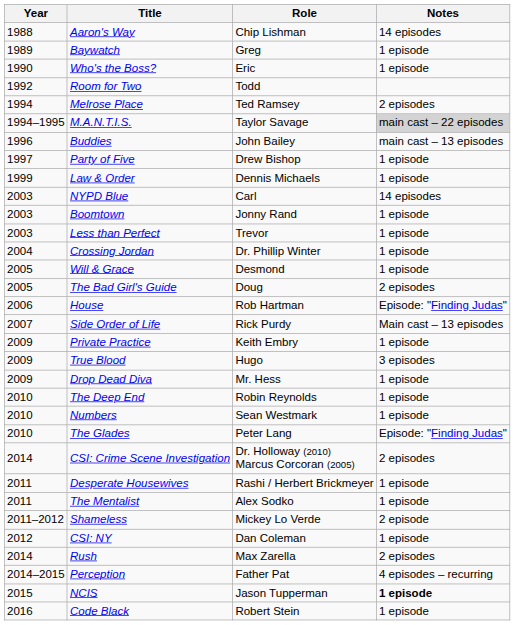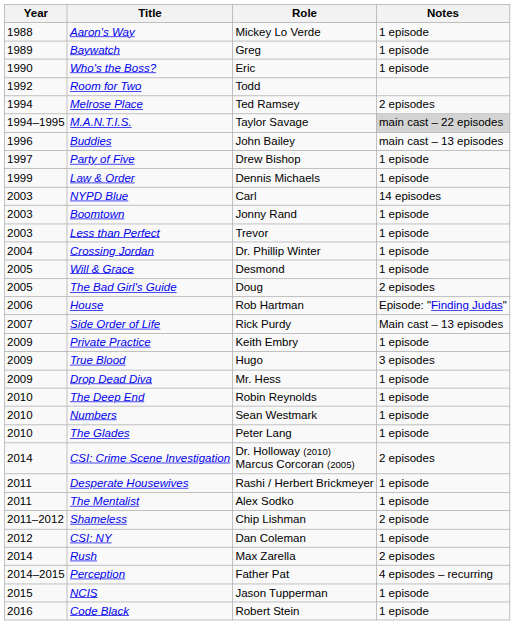 <table class="wikitable sortable">
 <tr>
 <th>Year</th>
 <th>Title</th>
 <th>Role</th>
 <th class="unsortable">Notes</th>
 </tr>
 <tr>
 <td>1988</td>
 <td><em><a href='#'>Aaron's Way</a></em></td>
-<td>Chip Lishman</td>
-<td>14 episodes</td>
+<td>Mickey Lo Verde</td>
+<td>1 episode</td>
 </tr>
 <tr>
 <td>1989</td>
 <td><em><a href='#'>Baywatch</a></em></td>
 <td>Greg</td>
 <td>1 episode</td>
 </tr>
 <tr>
 <td>1990</td>
 <td><em><a href='#'>Who's the Boss?</a></em></td>
 <td>Eric</td>
 <td>1 episode</td>
 </tr>
 <tr>
 <td>1992</td>
 <td><em><a href='#'>Room for Two</a></em></td>
 <td>Todd</td>
 <td></td>
 </tr>
 <tr>
 <td>1994</td>
 <td><em><a href='#'>Melrose Place</a></em></td>
 <td>Ted Ramsey</td>
 <td>2 episodes</td>
 </tr>
 <tr>
 <td>1994–1995</td>
 <td><em><a href='#'>M.A.N.T.I.S.</a></em></td>
 <td>Taylor Savage</td>
 <td style="background: lightgrey;">main cast – 22 episodes</td>
 </tr>
 <tr>
 <td>1996</td>
 <td><em><a href='#'>Buddies</a></em></td>
 <td>John Bailey</td>
 <td>main cast – 13 episodes</td>
 </tr>
 <tr>
 <td>1997</td>
 <td><em><a href='#'>Party of Five</a></em></td>
 <td>Drew Bishop</td>
 <td>1 episode</td>
 </tr>
 <tr>
 <td>1999</td>
 <td><em><a href='#'>Law & Order</a></em></td>
 <td>Dennis Michaels</td>
 <td>1 episode</td>
 </tr>
 <tr>
 <td>2003</td>
 <td><em><a href='#'>NYPD Blue</a></em></td>
 <td>Carl</td>
 <td>14 episodes</td>
 </tr>
 <tr>
 <td>2003</td>
 <td><em><a href='#'>Boomtown</a></em></td>
 <td>Jonny Rand</td>
 <td>1 episode</td>
 </tr>
 <tr>
 <td>2003</td>
 <td><em><a href='#'>Less than Perfect</a></em></td>
 <td>Trevor</td>
 <td>1 episode</td>
 </tr>
 <tr>
 <td>2004</td>
 <td><em><a href='#'>Crossing Jordan</a></em></td>
 <td>Dr. Phillip Winter</td>
 <td>1 episode</td>
 </tr>
 <tr>
 <td>2005</td>
 <td><em><a href='#'>Will & Grace</a></em></td>
 <td>Desmond</td>
 <td>1 episode</td>
 </tr>
 <tr>
 <td>2005</td>
 <td><em><a href='#'>The Bad Girl's Guide</a></em></td>
 <td>Doug</td>
 <td>2 episodes</td>
 </tr>
 <tr>
 <td>2006</td>
 <td><em><a href='#'>House</a></em></td>
 <td>Rob Hartman</td>
 <td>Episode: "<a href='#'>Finding Judas</a>"</td>
 </tr>
 <tr>
 <td>2007</td>
 <td><em><a href='#'>Side Order of Life</a></em></td>
 <td>Rick Purdy</td>
 <td>Main cast – 13 episodes</td>
 </tr>
 <tr>
 <td>2009</td>
 <td><em><a href='#'>Private Practice</a></em></td>
 <td>Keith Embry</td>
 <td>1 episode</td>
 </tr>
 <tr>
 <td>2009</td>
 <td><em><a href='#'>True Blood</a></em></td>
 <td>Hugo</td>
 <td>3 episodes</td>
 </tr>
 <tr>
 <td>2009</td>
 <td><em><a href='#'>Drop Dead Diva</a></em></td>
 <td>Mr. Hess</td>
 <td>1 episode</td>
 </tr>
 <tr>
 <td>2010</td>
 <td><em><a href='#'>The Deep End</a></em></td>
 <td>Robin Reynolds</td>
 <td>1 episode</td>
 </tr>
 <tr>
 <td>2010</td>
 <td><em><a href='#'>Numbers</a></em></td>
 <td>Sean Westmark</td>
 <td>1 episode</td>
 </tr>
 <tr>
 <td>2010</td>
 <td><em><a href='#'>The Glades</a></em></td>
 <td>Peter Lang</td>
-<td>Episode: "<a href='#'>Finding Judas</a>"</td>
+<td>1 episode</td>
 </tr>
 <tr>
 <td>2014</td>
 <td><em><a href='#'>CSI: Crime Scene Investigation</a></em></td>
 <td>Dr. Holloway <small>(2010)</small> <br>Marcus Corcoran <small>(2005)</small></td>
 <td>2 episodes</td>
 </tr>
 <tr>
 <td>2011</td>
 <td><em><a href='#'>Desperate Housewives</a></em></td>
 <td>Rashi / Herbert Brickmeyer</td>
 <td>1 episode</td>
 </tr>
 <tr>
 <td>2011</td>
 <td><em><a href='#'>The Mentalist</a></em></td>
 <td>Alex Sodko</td>
 <td>1 episode</td>
 </tr>
 <tr>
 <td>2011–2012</td>
 <td><em><a href='#'>Shameless</a></em></td>
-<td>Mickey Lo Verde</td>
+<td>Chip Lishman</td>
 <td>2 episode</td>
 </tr>
 <tr>
 <td>2012</td>
 <td><em><a href='#'>CSI: NY</a></em></td>
 <td>Dan Coleman</td>
 <td>1 episode</td>
 </tr>
 <tr>
 <td>2014</td>
 <td><em><a href='#'>Rush</a></em></td>
 <td>Max Zarella</td>
 <td>2 episodes</td>
 </tr>
 <tr>
 <td>2014–2015</td>
 <td><em><a href='#'>Perception</a></em></td>
 <td>Father Pat</td>
 <td>4 episodes – recurring</td>
 </tr>
 <tr>
 <td>2015</td>
 <td><em><a href='#'>NCIS</a></em></td>
 <td>Jason Tupperman</td>
-<td><strong>1 episode</strong></td>
+<td>1 episode</td>
 </tr>
 <tr>
 <td>2016</td>
 <td><em><a href='#'>Code Black</a></em></td>
 <td>Robert Stein</td>
 <td>1 episode</td>
 </tr>
 </table>
